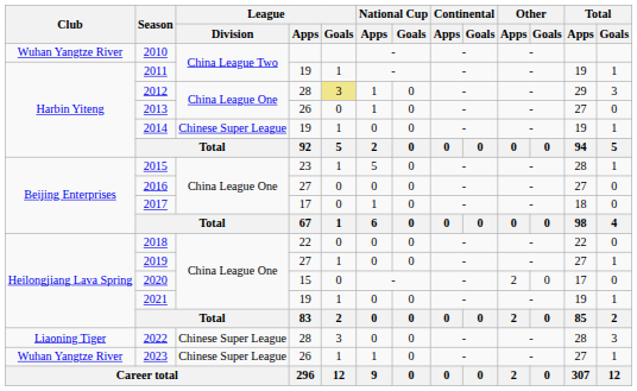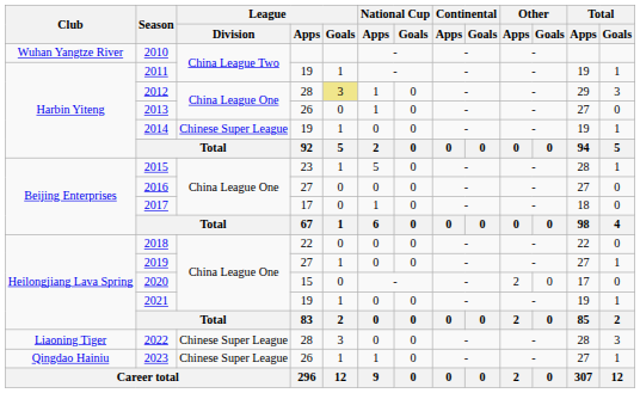 <table class="wikitable" style="text-align: center">
 <tr>
 <th rowspan="2">Club</th>
 <th rowspan="2">Season</th>
 <th colspan="3">League</th>
 <th colspan="2">National Cup</th>
 <th colspan="2">Continental</th>
 <th colspan="2">Other</th>
 <th colspan="2">Total</th>
 </tr>
 <tr>
 <th>Division</th>
 <th>Apps</th>
 <th>Goals</th>
 <th>Apps</th>
 <th>Goals</th>
 <th>Apps</th>
 <th>Goals</th>
 <th>Apps</th>
 <th>Goals</th>
 <th>Apps</th>
 <th>Goals</th>
 </tr>
 <tr>
 <td><a href='#'>Wuhan Yangtze River</a></td>
 <td><a href='#'>2010</a></td>
 <td rowspan="2"><a href='#'>China League Two</a></td>
 <td></td>
 <td></td>
 <td colspan="2">-</td>
 <td colspan="2">-</td>
 <td colspan="2">-</td>
 <td></td>
 <td></td>
 </tr>
 <tr>
 <td rowspan=5><a href='#'>Harbin Yiteng</a></td>
 <td><a href='#'>2011</a></td>
 <td>19</td>
 <td>1</td>
 <td colspan="2">-</td>
 <td colspan="2">-</td>
 <td colspan="2">-</td>
 <td>19</td>
 <td>1</td>
 </tr>
 <tr>
 <td><a href='#'>2012</a></td>
 <td rowspan="2"><a href='#'>China League One</a></td>
 <td>28</td>
 <td style="background: khaki;">3</td>
 <td>1</td>
 <td>0</td>
 <td colspan="2">-</td>
 <td colspan="2">-</td>
 <td>29</td>
 <td>3</td>
 </tr>
 <tr>
 <td><a href='#'>2013</a></td>
 <td>26</td>
 <td>0</td>
 <td>1</td>
 <td>0</td>
 <td colspan="2">-</td>
 <td colspan="2">-</td>
 <td>27</td>
 <td>0</td>
 </tr>
 <tr>
 <td><a href='#'>2014</a></td>
 <td><a href='#'>Chinese Super League</a></td>
 <td>19</td>
 <td>1</td>
 <td>0</td>
 <td>0</td>
 <td colspan="2">-</td>
 <td colspan="2">-</td>
 <td>19</td>
 <td>1</td>
 </tr>
 <tr>
 <th colspan=2>Total</th>
 <th>92</th>
 <th>5</th>
 <th>2</th>
 <th>0</th>
 <th>0</th>
 <th>0</th>
 <th>0</th>
 <th>0</th>
 <th>94</th>
 <th>5</th>
 </tr>
 <tr>
 <td rowspan=4><a href='#'>Beijing Enterprises</a></td>
 <td><a href='#'>2015</a></td>
 <td rowspan=3>China League One</td>
 <td>23</td>
 <td>1</td>
 <td>5</td>
 <td>0</td>
 <td colspan="2">-</td>
 <td colspan="2">-</td>
 <td>28</td>
 <td>1</td>
 </tr>
 <tr>
 <td><a href='#'>2016</a></td>
 <td>27</td>
 <td>0</td>
 <td>0</td>
 <td>0</td>
 <td colspan="2">-</td>
 <td colspan="2">-</td>
 <td>27</td>
 <td>0</td>
 </tr>
 <tr>
 <td><a href='#'>2017</a></td>
 <td>17</td>
 <td>0</td>
 <td>1</td>
 <td>0</td>
 <td colspan="2">-</td>
 <td colspan="2">-</td>
 <td>18</td>
 <td>0</td>
 </tr>
 <tr>
 <th colspan=2>Total</th>
 <th>67</th>
 <th>1</th>
 <th>6</th>
 <th>0</th>
 <th>0</th>
 <th>0</th>
 <th>0</th>
 <th>0</th>
 <th>98</th>
 <th>4</th>
 </tr>
 <tr>
 <td rowspan=5><a href='#'>Heilongjiang Lava Spring</a></td>
 <td><a href='#'>2018</a></td>
 <td rowspan=4>China League One</td>
 <td>22</td>
 <td>0</td>
 <td>0</td>
 <td>0</td>
 <td colspan="2">-</td>
 <td colspan="2">-</td>
 <td>22</td>
 <td>0</td>
 </tr>
 <tr>
 <td><a href='#'>2019</a></td>
 <td>27</td>
 <td>1</td>
 <td>0</td>
 <td>0</td>
 <td colspan="2">-</td>
 <td colspan="2">-</td>
 <td>27</td>
 <td>1</td>
 </tr>
 <tr>
 <td><a href='#'>2020</a></td>
 <td>15</td>
 <td>0</td>
 <td colspan="2">-</td>
 <td colspan="2">-</td>
 <td>2</td>
 <td>0</td>
 <td>17</td>
 <td>0</td>
 </tr>
 <tr>
 <td><a href='#'>2021</a></td>
 <td>19</td>
 <td>1</td>
 <td>0</td>
 <td>0</td>
 <td colspan="2">-</td>
 <td colspan="2">-</td>
 <td>19</td>
 <td>1</td>
 </tr>
 <tr>
 <th colspan=2>Total</th>
 <th>83</th>
 <th>2</th>
 <th>0</th>
 <th>0</th>
 <th>0</th>
 <th>0</th>
 <th>2</th>
 <th>0</th>
 <th>85</th>
 <th>2</th>
 </tr>
 <tr>
 <td><a href='#'>Liaoning Tiger</a></td>
 <td><a href='#'>2022</a></td>
 <td>Chinese Super League</td>
 <td>28</td>
 <td>3</td>
 <td>0</td>
 <td>0</td>
 <td colspan="2">-</td>
 <td colspan="2">-</td>
 <td>28</td>
 <td>3</td>
 </tr>
 <tr>
-<td><a href='#'>Wuhan Yangtze River</a></td>
+<td><a href='#'>Qingdao Hainiu</a></td>
 <td><a href='#'>2023</a></td>
 <td>Chinese Super League</td>
 <td>26</td>
 <td>1</td>
 <td>1</td>
 <td>0</td>
 <td colspan="2">-</td>
 <td colspan="2">-</td>
 <td>27</td>
 <td>1</td>
 </tr>
 <tr>
 <th colspan=3>Career total</th>
 <th>296</th>
 <th>12</th>
 <th>9</th>
 <th>0</th>
 <th>0</th>
 <th>0</th>
 <th>2</th>
 <th>0</th>
 <th>307</th>
 <th>12</th>
 </tr>
 </table>
